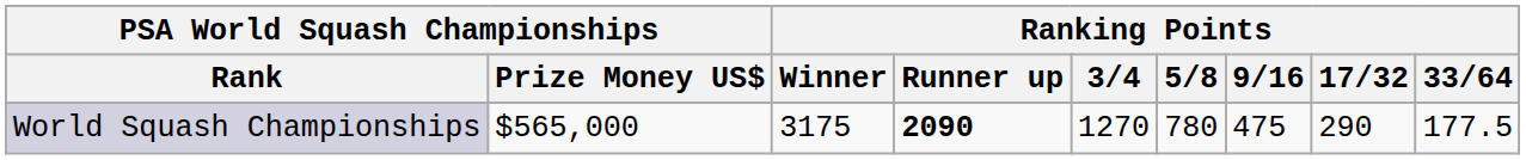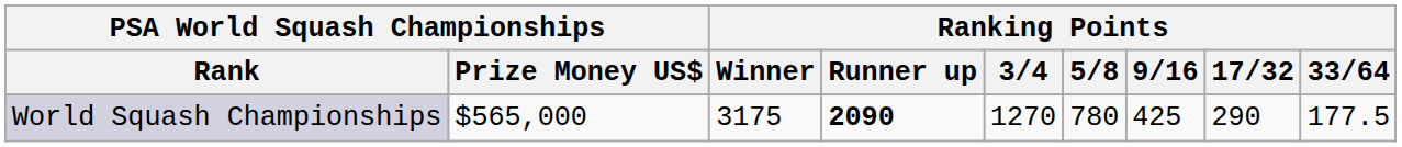 <table class="wikitable">
 <tr>
 <th colspan=2>PSA World Squash Championships</th>
 <th colspan=7>Ranking Points</th>
 </tr>
 <tr bgcolor="#d1e4fd">
 <th>Rank</th>
 <th>Prize Money US$</th>
 <th>Winner</th>
 <th>Runner up</th>
 <th>3/4</th>
 <th>5/8</th>
 <th>9/16</th>
 <th>17/32</th>
 <th>33/64</th>
 </tr>
 <tr>
 <td style="background:#d1d1e0;">World Squash Championships</td>
 <td>$565,000</td>
 <td>3175</td>
 <td><strong>2090</strong></td>
 <td>1270</td>
 <td>780</td>
-<td>475</td>
+<td>425</td>
 <td>290</td>
 <td>177.5</td>
 </tr>
 </table>
